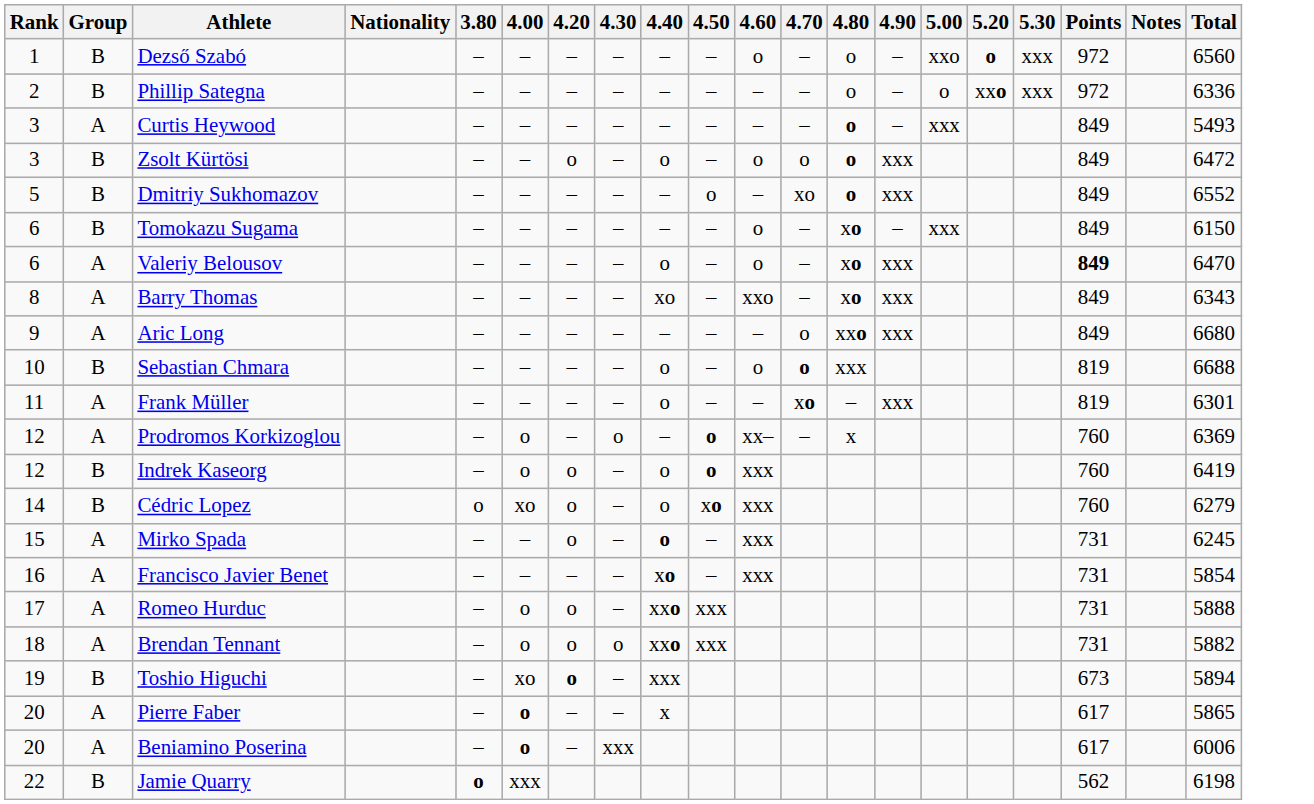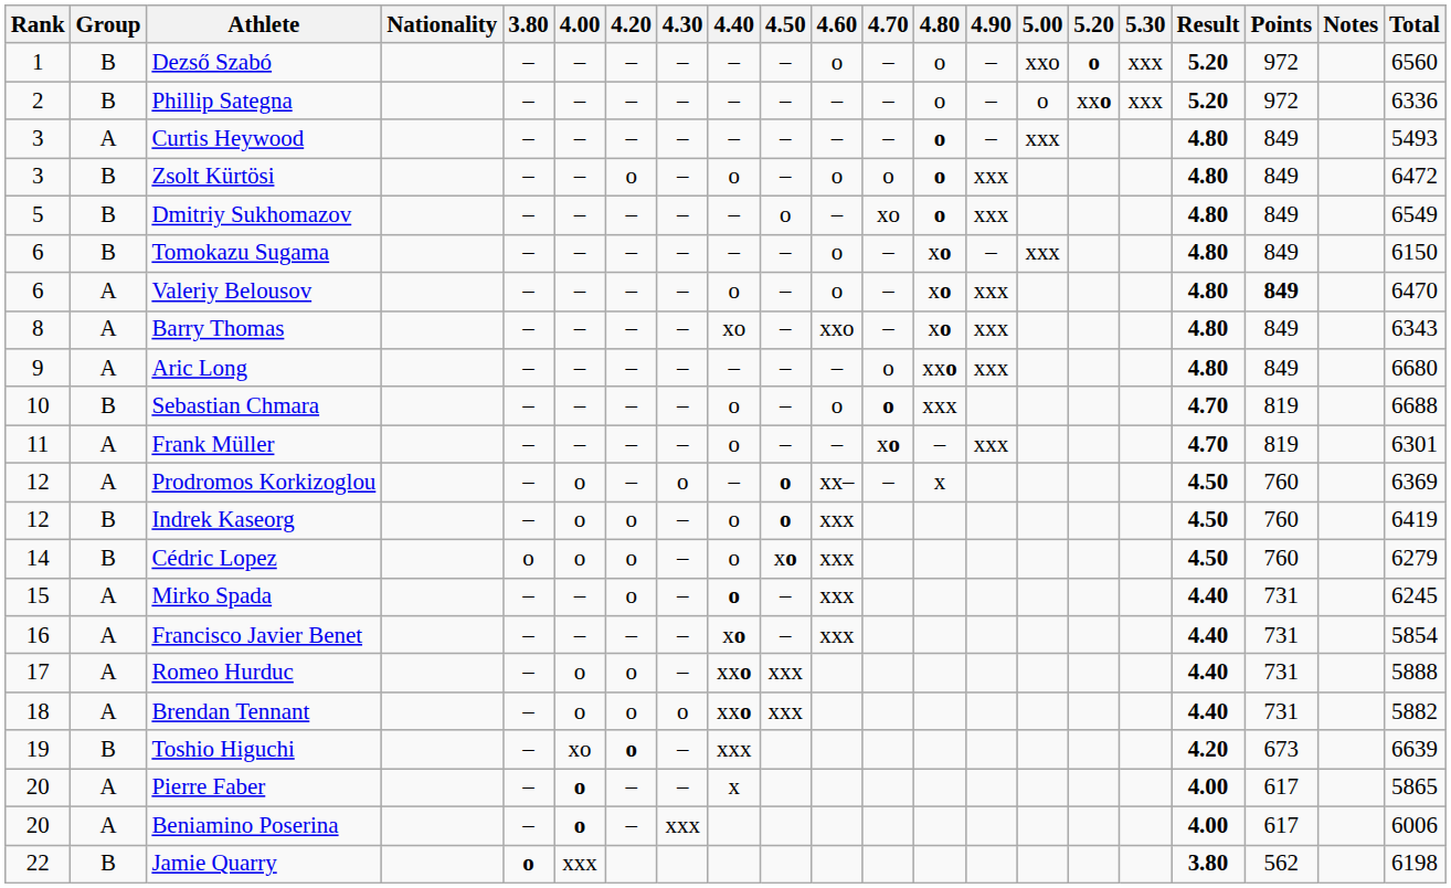 <table class="wikitable sortable" style="text-align:center;font-size:85%">
 <tr>
 <th>Rank</th>
 <th>Group</th>
 <th>Athlete</th>
 <th>Nationality</th>
 <th>3.80</th>
 <th>4.00</th>
 <th>4.20</th>
 <th>4.30</th>
 <th>4.40</th>
 <th>4.50</th>
 <th>4.60</th>
 <th>4.70</th>
 <th>4.80</th>
 <th>4.90</th>
 <th>5.00</th>
 <th>5.20</th>
 <th>5.30</th>
+<th>Result</th>
 <th>Points</th>
 <th>Notes</th>
 <th>Total</th>
 </tr>
 <tr>
 <td>1</td>
 <td>B</td>
 <td align="left"><a href='#'>Dezső Szabó</a></td>
 <td align=left></td>
 <td>–</td>
 <td>–</td>
 <td>–</td>
 <td>–</td>
 <td>–</td>
 <td>–</td>
 <td>o</td>
 <td>–</td>
 <td>o</td>
 <td>–</td>
 <td>xxo</td>
 <td><strong>o</strong></td>
 <td>xxx</td>
+<td><strong>5.20</strong></td>
 <td>972</td>
 <td></td>
 <td>6560</td>
 </tr>
 <tr>
 <td>2</td>
 <td>B</td>
 <td align="left"><a href='#'>Phillip Sategna</a></td>
 <td align=left></td>
 <td>–</td>
 <td>–</td>
 <td>–</td>
 <td>–</td>
 <td>–</td>
 <td>–</td>
 <td>–</td>
 <td>–</td>
 <td>o</td>
 <td>–</td>
 <td>o</td>
 <td>xx<strong>o</strong></td>
 <td>xxx</td>
+<td><strong>5.20</strong></td>
 <td>972</td>
 <td></td>
 <td>6336</td>
 </tr>
 <tr>
 <td>3</td>
 <td>A</td>
 <td align="left"><a href='#'>Curtis Heywood</a></td>
 <td align=left></td>
 <td>–</td>
 <td>–</td>
 <td>–</td>
 <td>–</td>
 <td>–</td>
 <td>–</td>
 <td>–</td>
 <td>–</td>
 <td><strong>o</strong></td>
 <td>–</td>
 <td>xxx</td>
 <td></td>
 <td></td>
+<td><strong>4.80</strong></td>
 <td>849</td>
 <td></td>
 <td>5493</td>
 </tr>
 <tr>
 <td>3</td>
 <td>B</td>
 <td align="left"><a href='#'>Zsolt Kürtösi</a></td>
 <td align=left></td>
 <td>–</td>
 <td>–</td>
 <td>o</td>
 <td>–</td>
 <td>o</td>
 <td>–</td>
 <td>o</td>
 <td>o</td>
 <td><strong>o</strong></td>
 <td>xxx</td>
 <td></td>
 <td></td>
 <td></td>
+<td><strong>4.80</strong></td>
 <td>849</td>
 <td></td>
 <td>6472</td>
 </tr>
 <tr>
 <td>5</td>
 <td>B</td>
 <td align="left"><a href='#'>Dmitriy Sukhomazov</a></td>
 <td align=left></td>
 <td>–</td>
 <td>–</td>
 <td>–</td>
 <td>–</td>
 <td>–</td>
 <td>o</td>
 <td>–</td>
 <td>xo</td>
 <td><strong>o</strong></td>
 <td>xxx</td>
 <td></td>
 <td></td>
 <td></td>
+<td><strong>4.80</strong></td>
 <td>849</td>
 <td></td>
-<td>6552</td>
+<td>6549</td>
 </tr>
 <tr>
 <td>6</td>
 <td>B</td>
 <td align="left"><a href='#'>Tomokazu Sugama</a></td>
 <td align=left></td>
 <td>–</td>
 <td>–</td>
 <td>–</td>
 <td>–</td>
 <td>–</td>
 <td>–</td>
 <td>o</td>
 <td>–</td>
 <td>x<strong>o</strong></td>
 <td>–</td>
 <td>xxx</td>
 <td></td>
 <td></td>
+<td><strong>4.80</strong></td>
 <td>849</td>
 <td></td>
 <td>6150</td>
 </tr>
 <tr>
 <td>6</td>
 <td>A</td>
 <td align="left"><a href='#'>Valeriy Belousov</a></td>
 <td align=left></td>
 <td>–</td>
 <td>–</td>
 <td>–</td>
 <td>–</td>
 <td>o</td>
 <td>–</td>
 <td>o</td>
 <td>–</td>
 <td>x<strong>o</strong></td>
 <td>xxx</td>
 <td></td>
 <td></td>
 <td></td>
+<td><strong>4.80</strong></td>
 <td><strong>849</strong></td>
 <td></td>
 <td>6470</td>
 </tr>
 <tr>
 <td>8</td>
 <td>A</td>
 <td align="left"><a href='#'>Barry Thomas</a></td>
 <td align=left></td>
 <td>–</td>
 <td>–</td>
 <td>–</td>
 <td>–</td>
 <td>xo</td>
 <td>–</td>
 <td>xxo</td>
 <td>–</td>
 <td>x<strong>o</strong></td>
 <td>xxx</td>
 <td></td>
 <td></td>
 <td></td>
+<td><strong>4.80</strong></td>
 <td>849</td>
 <td></td>
 <td>6343</td>
 </tr>
 <tr>
 <td>9</td>
 <td>A</td>
 <td align="left"><a href='#'>Aric Long</a></td>
 <td align=left></td>
 <td>–</td>
 <td>–</td>
 <td>–</td>
 <td>–</td>
 <td>–</td>
 <td>–</td>
 <td>–</td>
 <td>o</td>
 <td>xx<strong>o</strong></td>
 <td>xxx</td>
 <td></td>
 <td></td>
 <td></td>
+<td><strong>4.80</strong></td>
 <td>849</td>
 <td></td>
 <td>6680</td>
 </tr>
 <tr>
 <td>10</td>
 <td>B</td>
 <td align="left"><a href='#'>Sebastian Chmara</a></td>
 <td align=left></td>
 <td>–</td>
 <td>–</td>
 <td>–</td>
 <td>–</td>
 <td>o</td>
 <td>–</td>
 <td>o</td>
 <td><strong>o</strong></td>
 <td>xxx</td>
 <td></td>
 <td></td>
 <td></td>
 <td></td>
+<td><strong>4.70</strong></td>
 <td>819</td>
 <td></td>
 <td>6688</td>
 </tr>
 <tr>
 <td>11</td>
 <td>A</td>
 <td align="left"><a href='#'>Frank Müller</a></td>
 <td align=left></td>
 <td>–</td>
 <td>–</td>
 <td>–</td>
 <td>–</td>
 <td>o</td>
 <td>–</td>
 <td>–</td>
 <td>x<strong>o</strong></td>
 <td>–</td>
 <td>xxx</td>
 <td></td>
 <td></td>
 <td></td>
+<td><strong>4.70</strong></td>
 <td>819</td>
 <td></td>
 <td>6301</td>
 </tr>
 <tr>
 <td>12</td>
 <td>A</td>
 <td align="left"><a href='#'>Prodromos Korkizoglou</a></td>
 <td align=left></td>
 <td>–</td>
 <td>o</td>
 <td>–</td>
 <td>o</td>
 <td>–</td>
 <td><strong>o</strong></td>
 <td>xx–</td>
 <td>–</td>
 <td>x</td>
 <td></td>
 <td></td>
 <td></td>
 <td></td>
+<td><strong>4.50</strong></td>
 <td>760</td>
 <td></td>
 <td>6369</td>
 </tr>
 <tr>
 <td>12</td>
 <td>B</td>
 <td align="left"><a href='#'>Indrek Kaseorg</a></td>
 <td align=left></td>
 <td>–</td>
 <td>o</td>
 <td>o</td>
 <td>–</td>
 <td>o</td>
 <td><strong>o</strong></td>
 <td>xxx</td>
 <td></td>
 <td></td>
 <td></td>
 <td></td>
 <td></td>
 <td></td>
+<td><strong>4.50</strong></td>
 <td>760</td>
 <td></td>
 <td>6419</td>
 </tr>
 <tr>
 <td>14</td>
 <td>B</td>
 <td align="left"><a href='#'>Cédric Lopez</a></td>
 <td align=left></td>
 <td>o</td>
-<td>xo</td>
+<td>o</td>
 <td>o</td>
 <td>–</td>
 <td>o</td>
 <td>x<strong>o</strong></td>
 <td>xxx</td>
 <td></td>
 <td></td>
 <td></td>
 <td></td>
 <td></td>
 <td></td>
+<td><strong>4.50</strong></td>
 <td>760</td>
 <td></td>
 <td>6279</td>
 </tr>
 <tr>
 <td>15</td>
 <td>A</td>
 <td align="left"><a href='#'>Mirko Spada</a></td>
 <td align=left></td>
 <td>–</td>
 <td>–</td>
 <td>o</td>
 <td>–</td>
 <td><strong>o</strong></td>
 <td>–</td>
 <td>xxx</td>
 <td></td>
 <td></td>
 <td></td>
 <td></td>
 <td></td>
 <td></td>
+<td><strong>4.40</strong></td>
 <td>731</td>
 <td></td>
 <td>6245</td>
 </tr>
 <tr>
 <td>16</td>
 <td>A</td>
 <td align="left"><a href='#'>Francisco Javier Benet</a></td>
 <td align=left></td>
 <td>–</td>
 <td>–</td>
 <td>–</td>
 <td>–</td>
 <td>x<strong>o</strong></td>
 <td>–</td>
 <td>xxx</td>
 <td></td>
 <td></td>
 <td></td>
 <td></td>
 <td></td>
 <td></td>
+<td><strong>4.40</strong></td>
 <td>731</td>
 <td></td>
 <td>5854</td>
 </tr>
 <tr>
 <td>17</td>
 <td>A</td>
 <td align="left"><a href='#'>Romeo Hurduc</a></td>
 <td align=left></td>
 <td>–</td>
 <td>o</td>
 <td>o</td>
 <td>–</td>
 <td>xx<strong>o</strong></td>
 <td>xxx</td>
 <td></td>
 <td></td>
 <td></td>
 <td></td>
 <td></td>
 <td></td>
 <td></td>
+<td><strong>4.40</strong></td>
 <td>731</td>
 <td></td>
 <td>5888</td>
 </tr>
 <tr>
 <td>18</td>
 <td>A</td>
 <td align="left"><a href='#'>Brendan Tennant</a></td>
 <td align=left></td>
 <td>–</td>
 <td>o</td>
 <td>o</td>
 <td>o</td>
 <td>xx<strong>o</strong></td>
 <td>xxx</td>
 <td></td>
 <td></td>
 <td></td>
 <td></td>
 <td></td>
 <td></td>
 <td></td>
+<td><strong>4.40</strong></td>
 <td>731</td>
 <td></td>
 <td>5882</td>
 </tr>
 <tr>
 <td>19</td>
 <td>B</td>
 <td align="left"><a href='#'>Toshio Higuchi</a></td>
 <td align=left></td>
 <td>–</td>
 <td>xo</td>
 <td><strong>o</strong></td>
 <td>–</td>
 <td>xxx</td>
 <td></td>
 <td></td>
 <td></td>
 <td></td>
 <td></td>
 <td></td>
 <td></td>
 <td></td>
+<td><strong>4.20</strong></td>
 <td>673</td>
 <td></td>
-<td>5894</td>
+<td>6639</td>
 </tr>
 <tr>
 <td>20</td>
 <td>A</td>
 <td align="left"><a href='#'>Pierre Faber</a></td>
 <td align=left></td>
 <td>–</td>
 <td><strong>o</strong></td>
 <td>–</td>
 <td>–</td>
 <td>x</td>
 <td></td>
 <td></td>
 <td></td>
 <td></td>
 <td></td>
 <td></td>
 <td></td>
 <td></td>
+<td><strong>4.00</strong></td>
 <td>617</td>
 <td></td>
 <td>5865</td>
 </tr>
 <tr>
 <td>20</td>
 <td>A</td>
 <td align="left"><a href='#'>Beniamino Poserina</a></td>
 <td align=left></td>
 <td>–</td>
 <td><strong>o</strong></td>
 <td>–</td>
 <td>xxx</td>
 <td></td>
 <td></td>
 <td></td>
 <td></td>
 <td></td>
 <td></td>
 <td></td>
 <td></td>
 <td></td>
+<td><strong>4.00</strong></td>
 <td>617</td>
 <td></td>
 <td>6006</td>
 </tr>
 <tr>
 <td>22</td>
 <td>B</td>
 <td align="left"><a href='#'>Jamie Quarry</a></td>
 <td align=left></td>
 <td><strong>o</strong></td>
 <td>xxx</td>
 <td></td>
 <td></td>
 <td></td>
 <td></td>
 <td></td>
 <td></td>
 <td></td>
 <td></td>
 <td></td>
 <td></td>
 <td></td>
+<td><strong>3.80</strong></td>
 <td>562</td>
 <td></td>
 <td>6198</td>
 </tr>
 </table>
